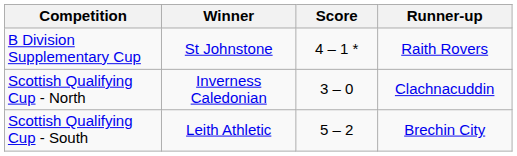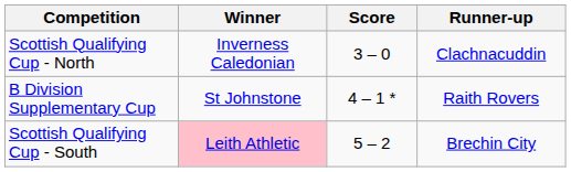 <table class="wikitable" style="text-align: center;">
 <tr>
 <th width=160>Competition</th>
 <th width=135>Winner</th>
 <th width=80>Score</th>
 <th width=135>Runner-up</th>
 </tr>
 <tr>
+<td align=left><a href='#'>Scottish Qualifying Cup</a> - North</td>
+<td><a href='#'>Inverness Caledonian</a></td>
+<td>3 – 0</td>
+<td><a href='#'>Clachnacuddin</a></td>
+</tr>
+<tr>
 <td align=left><a href='#'>B Division Supplementary Cup</a></td>
 <td><a href='#'>St Johnstone</a></td>
 <td>4 – 1 *</td>
 <td><a href='#'>Raith Rovers</a></td>
 </tr>
 <tr>
-<td align=left><a href='#'>Scottish Qualifying Cup</a> - North</td>
-<td><a href='#'>Inverness Caledonian</a></td>
-<td>3 – 0</td>
-<td><a href='#'>Clachnacuddin</a></td>
-</tr>
-<tr>
 <td align=left><a href='#'>Scottish Qualifying Cup</a> - South</td>
-<td><a href='#'>Leith Athletic</a></td>
+<td style="background: pink;"><a href='#'>Leith Athletic</a></td>
 <td>5 – 2</td>
 <td><a href='#'>Brechin City</a></td>
 </tr>
 </table>
